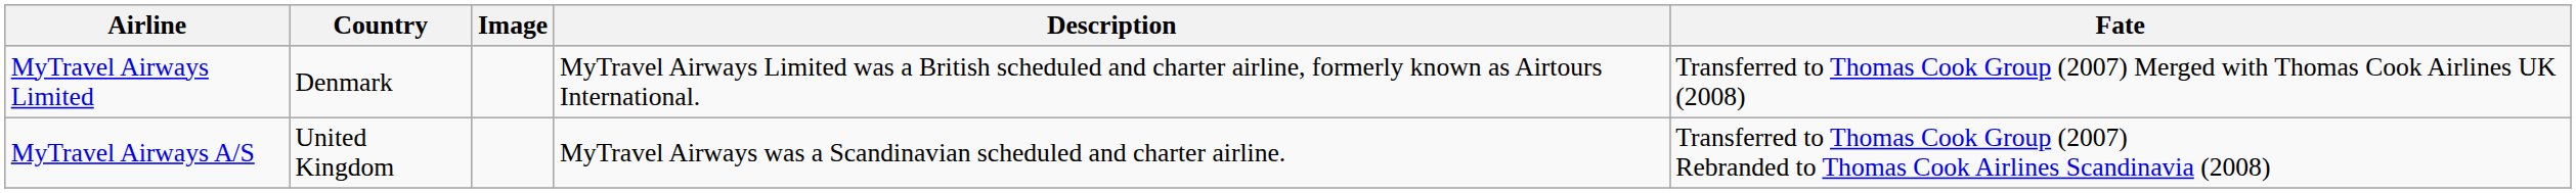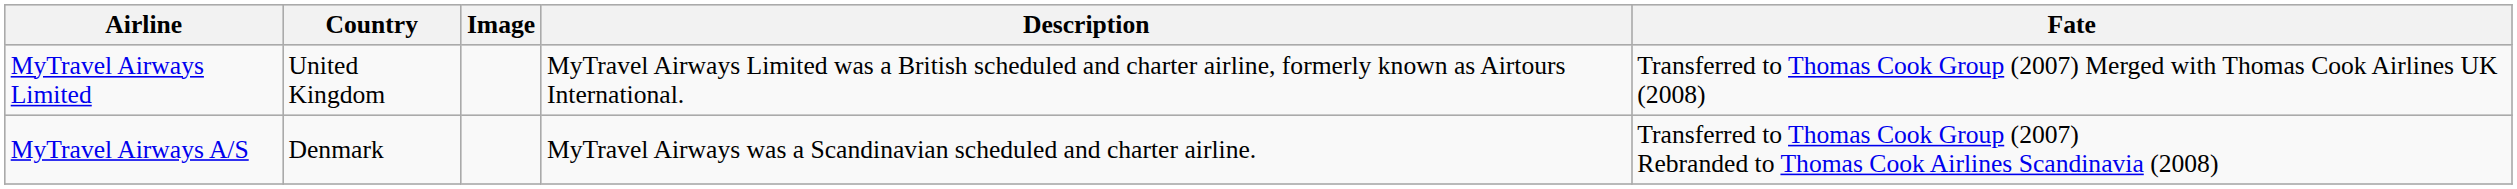 <table class="wikitable">
 <tr>
 <th>Airline</th>
 <th>Country</th>
 <th>Image</th>
 <th>Description</th>
 <th>Fate</th>
 </tr>
 <tr>
 <td><a href='#'>MyTravel Airways Limited</a></td>
-<td>Denmark</td>
+<td>United Kingdom</td>
 <td></td>
 <td>MyTravel Airways Limited was a British scheduled and charter airline, formerly known as Airtours International.</td>
 <td>Transferred to <a href='#'>Thomas Cook Group</a> (2007) Merged with Thomas Cook Airlines UK (2008)</td>
 </tr>
 <tr>
 <td><a href='#'>MyTravel Airways A/S</a></td>
-<td>United Kingdom</td>
+<td>Denmark</td>
 <td></td>
 <td>MyTravel Airways was a Scandinavian scheduled and charter airline.</td>
 <td>Transferred to <a href='#'>Thomas Cook Group</a> (2007)<br>Rebranded to <a href='#'>Thomas Cook Airlines Scandinavia</a> (2008)</td>
 </tr>
 </table>
